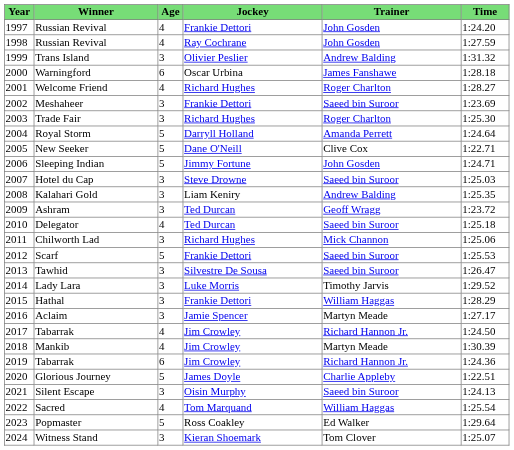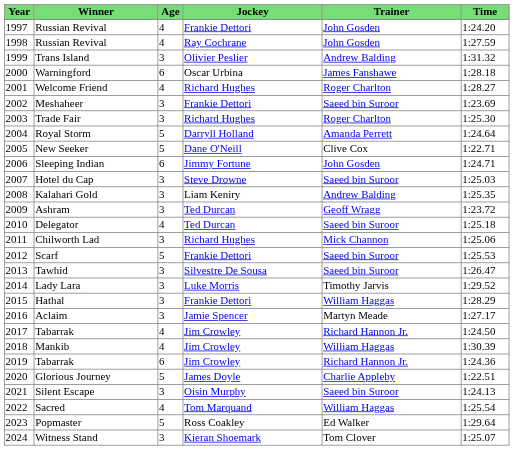 <table class = "sortable" | border="1" style="border-collapse: collapse; font-size:90%">
 <tr bgcolor="#77dd77" align="center">
 <th style="width:36px"><strong>Year</strong></th>
 <th style="width:160px"><strong>Winner</strong></th>
 <th style="width:30px"><strong>Age</strong></th>
 <th style="width:180px"><strong>Jockey</strong></th>
 <th style="width:180px"><strong>Trainer</strong></th>
 <th style="width:60px"><strong>Time</strong></th>
 </tr>
 <tr>
 <td>1997</td>
 <td>Russian Revival</td>
 <td>4</td>
 <td><a href='#'>Frankie Dettori</a></td>
 <td><a href='#'>John Gosden</a></td>
 <td>1:24.20</td>
 </tr>
 <tr>
 <td>1998</td>
 <td>Russian Revival</td>
 <td>4</td>
 <td><a href='#'>Ray Cochrane</a></td>
 <td><a href='#'>John Gosden</a></td>
 <td>1:27.59</td>
 </tr>
 <tr>
 <td>1999</td>
 <td>Trans Island</td>
 <td>3</td>
 <td><a href='#'>Olivier Peslier</a></td>
 <td><a href='#'>Andrew Balding</a></td>
 <td>1:31.32</td>
 </tr>
 <tr>
 <td>2000</td>
 <td>Warningford</td>
 <td>6</td>
 <td>Oscar Urbina</td>
 <td><a href='#'>James Fanshawe</a></td>
 <td>1:28.18</td>
 </tr>
 <tr>
 <td>2001</td>
 <td>Welcome Friend</td>
 <td>4</td>
 <td><a href='#'>Richard Hughes</a></td>
 <td><a href='#'>Roger Charlton</a></td>
 <td>1:28.27</td>
 </tr>
 <tr>
 <td>2002</td>
 <td>Meshaheer</td>
 <td>3</td>
 <td><a href='#'>Frankie Dettori</a></td>
 <td><a href='#'>Saeed bin Suroor</a></td>
 <td>1:23.69</td>
 </tr>
 <tr>
 <td>2003</td>
 <td>Trade Fair</td>
 <td>3</td>
 <td><a href='#'>Richard Hughes</a></td>
 <td><a href='#'>Roger Charlton</a></td>
 <td>1:25.30</td>
 </tr>
 <tr>
 <td>2004</td>
 <td>Royal Storm</td>
 <td>5</td>
 <td><a href='#'>Darryll Holland</a></td>
 <td><a href='#'>Amanda Perrett</a></td>
 <td>1:24.64</td>
 </tr>
 <tr>
 <td>2005</td>
 <td>New Seeker</td>
 <td>5</td>
 <td><a href='#'>Dane O'Neill</a></td>
 <td>Clive Cox</td>
 <td>1:22.71</td>
 </tr>
 <tr>
 <td>2006</td>
 <td>Sleeping Indian</td>
-<td>5</td>
+<td>6</td>
 <td><a href='#'>Jimmy Fortune</a></td>
 <td><a href='#'>John Gosden</a></td>
 <td>1:24.71</td>
 </tr>
 <tr>
 <td>2007</td>
 <td>Hotel du Cap</td>
 <td>3</td>
 <td><a href='#'>Steve Drowne</a></td>
 <td><a href='#'>Saeed bin Suroor</a></td>
 <td>1:25.03</td>
 </tr>
 <tr>
 <td>2008</td>
 <td>Kalahari Gold</td>
 <td>3</td>
 <td>Liam Keniry</td>
 <td><a href='#'>Andrew Balding</a></td>
 <td>1:25.35</td>
 </tr>
 <tr>
 <td>2009</td>
 <td>Ashram</td>
 <td>3</td>
 <td><a href='#'>Ted Durcan</a></td>
 <td><a href='#'>Geoff Wragg</a></td>
 <td>1:23.72</td>
 </tr>
 <tr>
 <td>2010</td>
 <td>Delegator</td>
 <td>4</td>
 <td><a href='#'>Ted Durcan</a></td>
 <td><a href='#'>Saeed bin Suroor</a></td>
 <td>1:25.18</td>
 </tr>
 <tr>
 <td>2011</td>
 <td>Chilworth Lad</td>
 <td>3</td>
 <td><a href='#'>Richard Hughes</a></td>
 <td><a href='#'>Mick Channon</a></td>
 <td>1:25.06</td>
 </tr>
 <tr>
 <td>2012</td>
 <td>Scarf</td>
 <td>5</td>
 <td><a href='#'>Frankie Dettori</a></td>
 <td><a href='#'>Saeed bin Suroor</a></td>
 <td>1:25.53</td>
 </tr>
 <tr>
 <td>2013</td>
 <td>Tawhid</td>
 <td>3</td>
 <td><a href='#'>Silvestre De Sousa</a></td>
 <td><a href='#'>Saeed bin Suroor</a></td>
 <td>1:26.47</td>
 </tr>
 <tr>
 <td>2014</td>
 <td>Lady Lara</td>
 <td>3</td>
 <td><a href='#'>Luke Morris</a></td>
 <td>Timothy Jarvis</td>
 <td>1:29.52</td>
 </tr>
 <tr>
 <td>2015</td>
 <td>Hathal</td>
 <td>3</td>
 <td><a href='#'>Frankie Dettori</a></td>
 <td><a href='#'>William Haggas</a></td>
 <td>1:28.29</td>
 </tr>
 <tr>
 <td>2016</td>
 <td>Aclaim</td>
 <td>3</td>
 <td><a href='#'>Jamie Spencer</a></td>
 <td>Martyn Meade</td>
 <td>1:27.17</td>
 </tr>
 <tr>
 <td>2017</td>
 <td>Tabarrak</td>
 <td>4</td>
 <td><a href='#'>Jim Crowley</a></td>
 <td><a href='#'>Richard Hannon Jr.</a></td>
 <td>1:24.50</td>
 </tr>
 <tr>
 <td>2018</td>
 <td>Mankib</td>
 <td>4</td>
 <td><a href='#'>Jim Crowley</a></td>
-<td>Martyn Meade</td>
+<td><a href='#'>William Haggas</a></td>
 <td>1:30.39</td>
 </tr>
 <tr>
 <td>2019</td>
 <td>Tabarrak</td>
 <td>6</td>
 <td><a href='#'>Jim Crowley</a></td>
 <td><a href='#'>Richard Hannon Jr.</a></td>
 <td>1:24.36</td>
 </tr>
 <tr>
 <td>2020</td>
 <td>Glorious Journey</td>
 <td>5</td>
 <td><a href='#'>James Doyle</a></td>
 <td><a href='#'>Charlie Appleby</a></td>
 <td>1:22.51</td>
 </tr>
 <tr>
 <td>2021</td>
 <td>Silent Escape</td>
 <td>3</td>
 <td><a href='#'>Oisin Murphy</a></td>
 <td><a href='#'>Saeed bin Suroor</a></td>
 <td>1:24.13</td>
 </tr>
 <tr>
 <td>2022</td>
 <td>Sacred</td>
 <td>4</td>
 <td><a href='#'>Tom Marquand</a></td>
 <td><a href='#'>William Haggas</a></td>
 <td>1:25.54</td>
 </tr>
 <tr>
 <td>2023</td>
 <td>Popmaster</td>
 <td>5</td>
 <td>Ross Coakley</td>
 <td>Ed Walker</td>
 <td>1:29.64</td>
 </tr>
 <tr>
 <td>2024</td>
 <td>Witness Stand</td>
 <td>3</td>
 <td><a href='#'>Kieran Shoemark</a></td>
 <td>Tom Clover</td>
 <td>1:25.07</td>
 </tr>
 </table>
